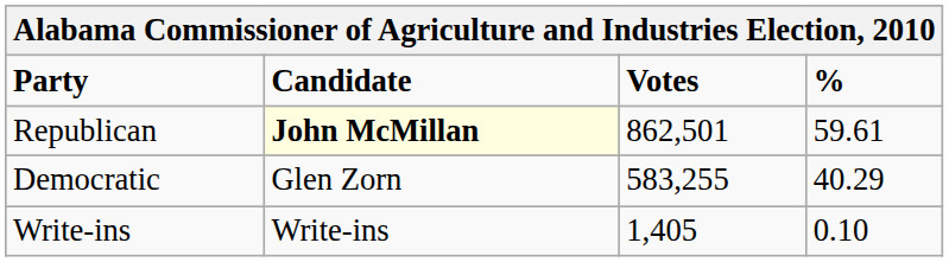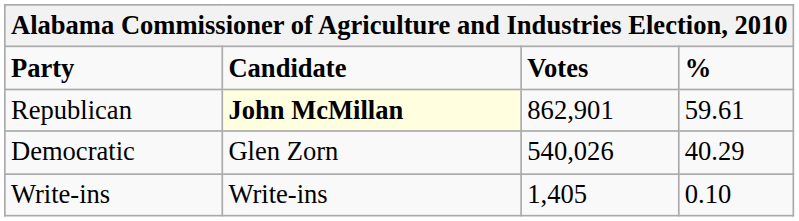 <table class="wikitable">
 <tr>
 <th colspan="4">Alabama Commissioner of Agriculture and Industries Election, 2010</th>
 </tr>
 <tr>
 <td><strong>Party</strong></td>
 <td><strong>Candidate</strong></td>
 <td><strong>Votes</strong></td>
 <td><strong>%</strong></td>
 </tr>
 <tr>
 <td>Republican</td>
 <td style="background: lightyellow;"><strong>John McMillan</strong></td>
-<td>862,501</td>
+<td>862,901</td>
 <td>59.61</td>
 </tr>
 <tr>
 <td>Democratic</td>
 <td>Glen Zorn</td>
-<td>583,255</td>
+<td>540,026</td>
 <td>40.29</td>
 </tr>
 <tr>
 <td>Write-ins</td>
 <td>Write-ins</td>
 <td>1,405</td>
 <td>0.10</td>
 </tr>
 </table>
